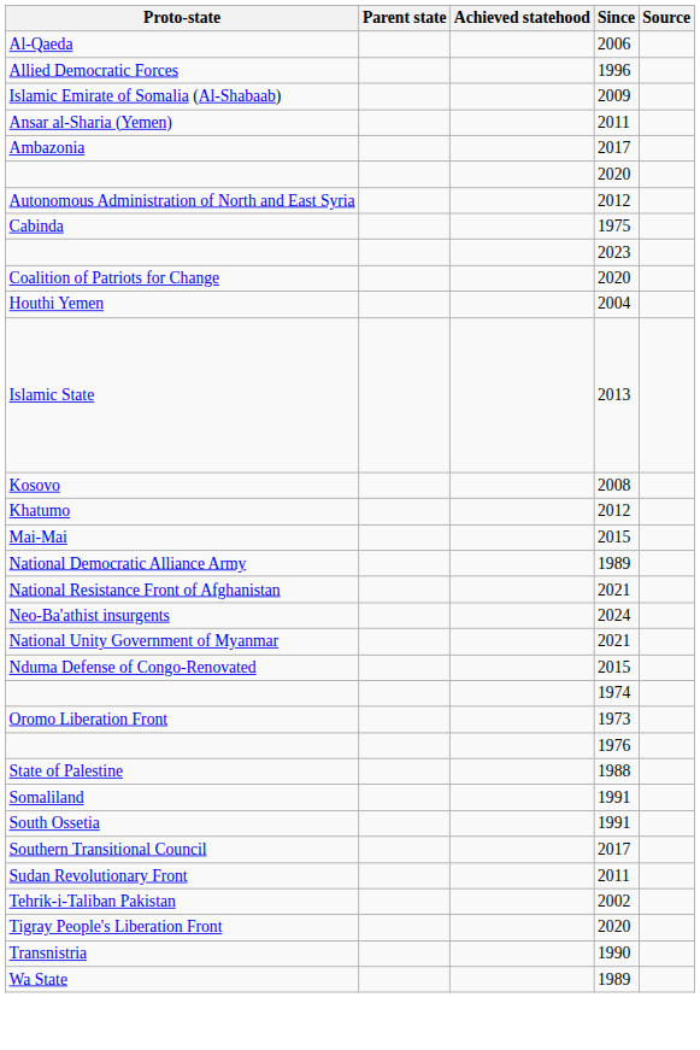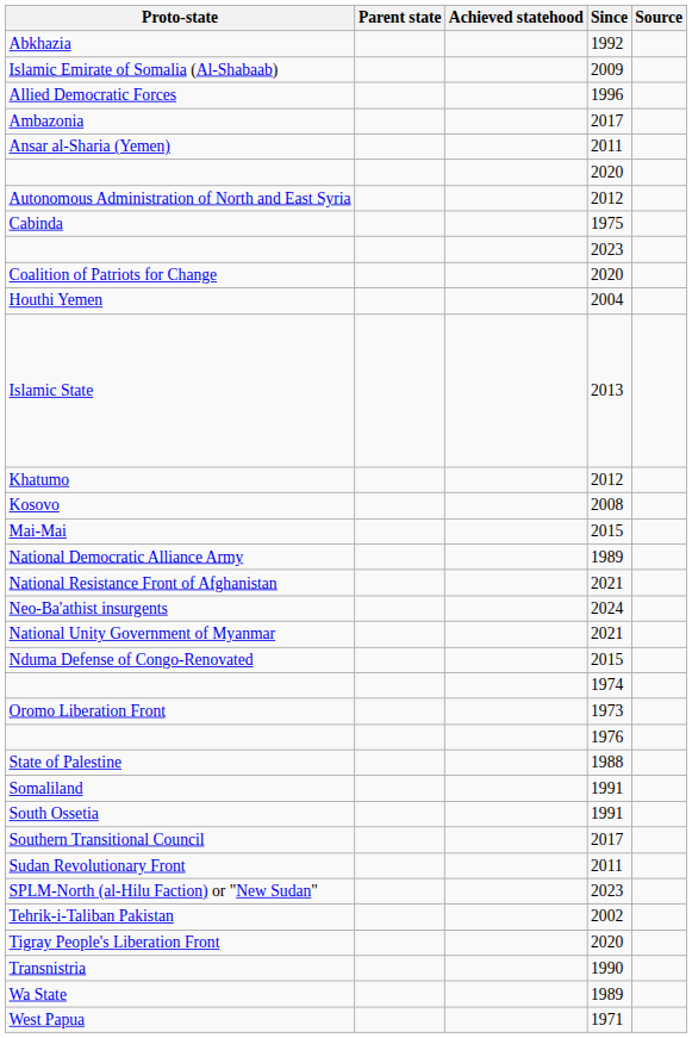 <table class="wikitable sortable" style="text-align:left">
 <tr>
 <th>Proto-state</th>
 <th>Parent state</th>
 <th>Achieved statehood</th>
 <th>Since</th>
 <th>Source</th>
 </tr>
 <tr>
-<td> <a href='#'>Al-Qaeda</a></td>
-<td><br></td>
+<td> <a href='#'>Abkhazia</a></td>
 <td></td>
-<td>2006</td>
+<td></td>
+<td>1992</td>
+<td></td>
+</tr>
+<tr>
+<td> <a href='#'>Islamic Emirate of Somalia</a> (<a href='#'>Al-Shabaab</a>)</td>
+<td></td>
+<td></td>
+<td>2009</td>
 <td></td>
 </tr>
 <tr>
 <td> <a href='#'>Allied Democratic Forces</a></td>
 <td><br></td>
 <td></td>
 <td>1996</td>
 <td></td>
 </tr>
 <tr>
-<td> <a href='#'>Islamic Emirate of Somalia</a> (<a href='#'>Al-Shabaab</a>)</td>
+<td> <a href='#'>Ambazonia</a></td>
 <td></td>
 <td></td>
-<td>2009</td>
+<td>2017</td>
 <td></td>
 </tr>
 <tr>
 <td> <a href='#'>Ansar al-Sharia (Yemen)</a></td>
 <td></td>
 <td></td>
 <td>2011</td>
-<td></td>
-</tr>
-<tr>
-<td> <a href='#'>Ambazonia</a></td>
-<td></td>
-<td></td>
-<td>2017</td>
 <td></td>
 </tr>
 <tr>
 <td></td>
 <td></td>
 <td></td>
 <td>2020</td>
 <td></td>
 </tr>
 <tr>
 <td> <a href='#'>Autonomous Administration of North and East Syria</a></td>
 <td></td>
 <td></td>
 <td>2012</td>
 <td></td>
 </tr>
 <tr>
 <td> <a href='#'>Cabinda</a></td>
 <td></td>
 <td></td>
 <td>1975</td>
 <td></td>
 </tr>
 <tr>
 <td></td>
 <td></td>
 <td></td>
 <td>2023</td>
 <td></td>
 </tr>
 <tr>
 <td> <a href='#'>Coalition of Patriots for Change</a></td>
 <td></td>
 <td></td>
 <td>2020</td>
 <td></td>
 </tr>
 <tr>
 <td> <a href='#'>Houthi Yemen</a></td>
 <td></td>
 <td></td>
 <td>2004</td>
 <td></td>
 </tr>
 <tr>
 <td> <a href='#'>Islamic State</a></td>
 <td><br><br><br><br><br><br><br><br></td>
 <td></td>
 <td>2013</td>
 <td></td>
 </tr>
 <tr>
+<td> <a href='#'>Khatumo</a></td>
+<td></td>
+<td></td>
+<td>2012</td>
+<td></td>
+</tr>
+<tr>
 <td> <a href='#'>Kosovo</a></td>
 <td></td>
 <td></td>
 <td>2008</td>
-<td></td>
-</tr>
-<tr>
-<td> <a href='#'>Khatumo</a></td>
-<td></td>
-<td></td>
-<td>2012</td>
 <td></td>
 </tr>
 <tr>
 <td><a href='#'>Mai-Mai</a></td>
 <td></td>
 <td></td>
 <td>2015</td>
 <td></td>
 </tr>
 <tr>
 <td> <a href='#'>National Democratic Alliance Army</a></td>
 <td></td>
 <td></td>
 <td>1989</td>
 <td></td>
 </tr>
 <tr>
 <td> <a href='#'>National Resistance Front of Afghanistan</a></td>
 <td></td>
 <td></td>
 <td>2021</td>
 <td></td>
 </tr>
 <tr>
 <td> <a href='#'>Neo-Ba'athist insurgents</a></td>
 <td></td>
 <td></td>
 <td>2024</td>
 <td></td>
 </tr>
 <tr>
 <td> <a href='#'>National Unity Government of Myanmar</a></td>
 <td></td>
 <td></td>
 <td>2021</td>
 <td></td>
 </tr>
 <tr>
 <td> <a href='#'>Nduma Defense of Congo-Renovated</a></td>
 <td></td>
 <td></td>
 <td>2015</td>
 <td></td>
 </tr>
 <tr>
 <td></td>
 <td></td>
 <td></td>
 <td>1974</td>
 <td></td>
 </tr>
 <tr>
 <td> <a href='#'>Oromo Liberation Front</a></td>
 <td></td>
 <td></td>
 <td>1973</td>
 <td></td>
 </tr>
 <tr>
 <td></td>
 <td></td>
 <td></td>
 <td>1976</td>
 <td></td>
 </tr>
 <tr>
 <td> <a href='#'>State of Palestine</a></td>
 <td></td>
 <td></td>
 <td>1988</td>
 <td></td>
 </tr>
 <tr>
 <td> <a href='#'>Somaliland</a></td>
 <td></td>
 <td></td>
 <td>1991</td>
 <td></td>
 </tr>
 <tr>
 <td> <a href='#'>South Ossetia</a></td>
 <td></td>
 <td></td>
 <td>1991</td>
 <td></td>
 </tr>
 <tr>
 <td> <a href='#'>Southern Transitional Council</a></td>
 <td></td>
 <td></td>
 <td>2017</td>
 <td></td>
 </tr>
 <tr>
 <td> <a href='#'>Sudan Revolutionary Front</a></td>
 <td></td>
 <td></td>
 <td>2011</td>
 <td></td>
 </tr>
 <tr>
+<td><a href='#'>SPLM-North (al-Hilu Faction)</a> or "<a href='#'>New Sudan</a>"</td>
+<td></td>
+<td></td>
+<td>2023</td>
+<td></td>
+</tr>
+<tr>
 <td> <a href='#'>Tehrik-i-Taliban Pakistan</a></td>
 <td></td>
 <td></td>
 <td>2002</td>
 <td></td>
 </tr>
 <tr>
 <td> <a href='#'>Tigray People's Liberation Front</a></td>
 <td></td>
 <td></td>
 <td>2020</td>
 <td></td>
 </tr>
 <tr>
 <td> <a href='#'>Transnistria</a></td>
 <td></td>
 <td></td>
 <td>1990</td>
 <td></td>
 </tr>
 <tr>
 <td> <a href='#'>Wa State</a></td>
 <td></td>
 <td></td>
 <td>1989</td>
 <td></td>
 </tr>
+<tr>
+<td> <a href='#'>West Papua</a></td>
+<td></td>
+<td></td>
+<td>1971</td>
+<td></td>
+</tr>
 </table>
